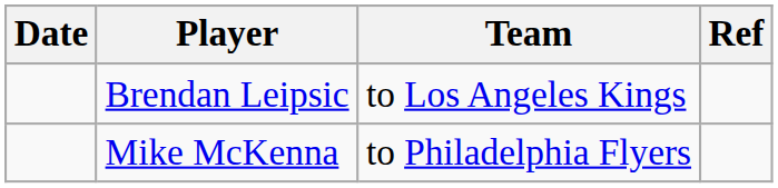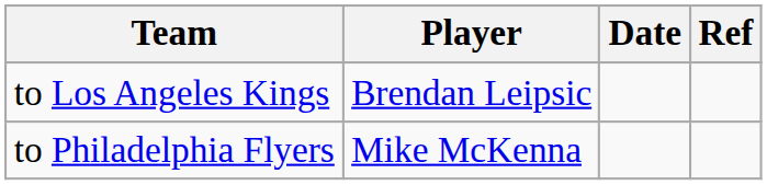 <table class="wikitable">
 <tr>
+<th>Team</th>
+<th>Player</th>
 <th>Date</th>
-<th>Player</th>
-<th>Team</th>
 <th>Ref</th>
 </tr>
 <tr>
+<td>to <a href='#'>Los Angeles Kings</a></td>
+<td><a href='#'>Brendan Leipsic</a></td>
 <td></td>
-<td><a href='#'>Brendan Leipsic</a></td>
-<td>to <a href='#'>Los Angeles Kings</a></td>
 <td></td>
 </tr>
 <tr>
+<td>to <a href='#'>Philadelphia Flyers</a></td>
+<td><a href='#'>Mike McKenna</a></td>
 <td></td>
-<td><a href='#'>Mike McKenna</a></td>
-<td>to <a href='#'>Philadelphia Flyers</a></td>
 <td></td>
 </tr>
 </table>
